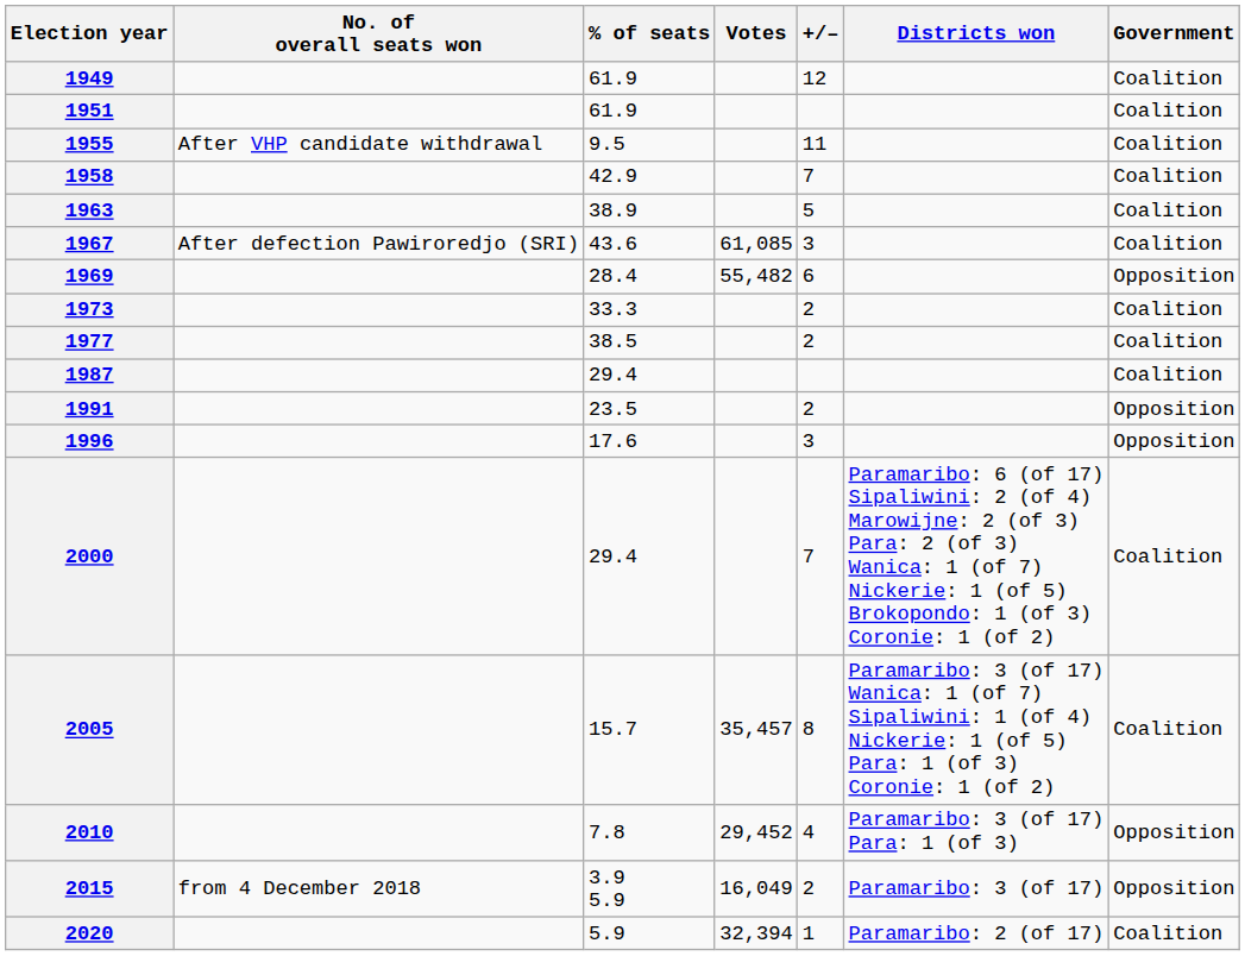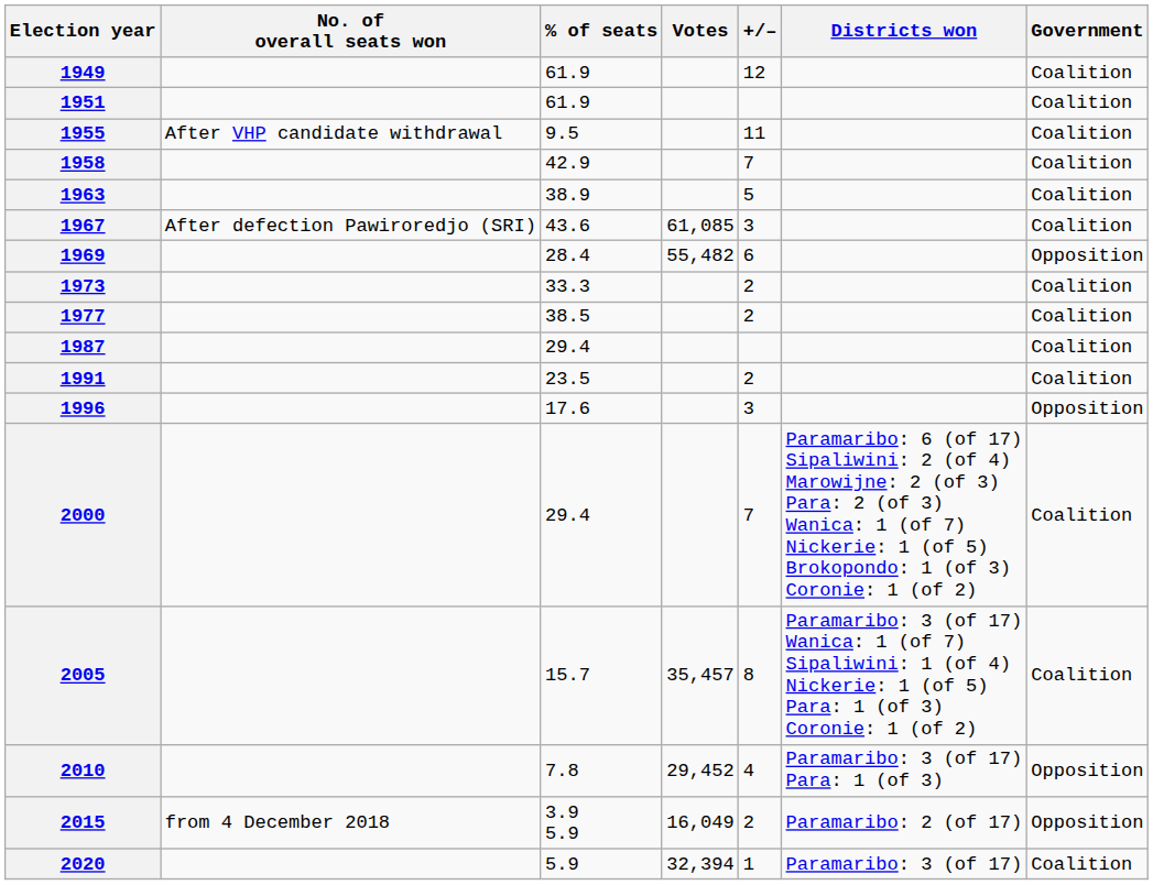 <table class="wikitable">
 <tr>
 <th>Election year</th>
 <th>No. of<br>overall seats won</th>
 <th>% of seats</th>
 <th>Votes</th>
 <th>+/–</th>
 <th><a href='#'>Districts won</a></th>
 <th>Government</th>
 </tr>
 <tr>
 <th><a href='#'>1949</a></th>
 <td></td>
 <td>61.9</td>
 <td></td>
 <td> 12</td>
 <td></td>
 <td>Coalition</td>
 </tr>
 <tr>
 <th><a href='#'>1951</a></th>
 <td></td>
 <td>61.9</td>
 <td></td>
 <td></td>
 <td></td>
 <td>Coalition</td>
 </tr>
 <tr>
 <th><a href='#'>1955</a></th>
 <td>After <a href='#'>VHP</a> candidate withdrawal</td>
 <td>9.5</td>
 <td></td>
 <td> 11</td>
 <td></td>
 <td>Coalition</td>
 </tr>
 <tr>
 <th><a href='#'>1958</a></th>
 <td></td>
 <td>42.9</td>
 <td></td>
 <td> 7</td>
 <td></td>
 <td>Coalition</td>
 </tr>
 <tr>
 <th><a href='#'>1963</a></th>
 <td></td>
 <td>38.9</td>
 <td></td>
 <td> 5</td>
 <td></td>
 <td>Coalition</td>
 </tr>
 <tr>
 <th><a href='#'>1967</a></th>
 <td>After defection Pawiroredjo (SRI)</td>
 <td>43.6</td>
 <td>61,085</td>
 <td> 3</td>
 <td></td>
 <td>Coalition</td>
 </tr>
 <tr>
 <th><a href='#'>1969</a></th>
 <td></td>
 <td>28.4</td>
 <td>55,482</td>
 <td> 6</td>
 <td></td>
 <td>Opposition</td>
 </tr>
 <tr>
 <th><a href='#'>1973</a></th>
 <td></td>
 <td>33.3</td>
 <td></td>
 <td> 2</td>
 <td></td>
 <td>Coalition</td>
 </tr>
 <tr>
 <th><a href='#'>1977</a></th>
 <td></td>
 <td>38.5</td>
 <td></td>
 <td> 2</td>
 <td></td>
 <td>Coalition</td>
 </tr>
 <tr>
 <th><a href='#'>1987</a></th>
 <td></td>
 <td>29.4</td>
 <td></td>
 <td></td>
 <td></td>
 <td>Coalition</td>
 </tr>
 <tr>
 <th><a href='#'>1991</a></th>
 <td></td>
 <td>23.5</td>
 <td></td>
 <td> 2</td>
 <td></td>
-<td>Opposition</td>
+<td>Coalition</td>
 </tr>
 <tr>
 <th><a href='#'>1996</a></th>
 <td></td>
 <td>17.6</td>
 <td></td>
 <td> 3</td>
 <td></td>
 <td>Opposition</td>
 </tr>
 <tr>
 <th><a href='#'>2000</a></th>
 <td></td>
 <td>29.4</td>
 <td></td>
 <td> 7</td>
 <td><a href='#'>Paramaribo</a>: 6 (of 17)<br><a href='#'>Sipaliwini</a>: 2 (of 4)<br><a href='#'>Marowijne</a>: 2 (of 3)<br><a href='#'>Para</a>: 2 (of 3)<br><a href='#'>Wanica</a>: 1 (of 7)<br><a href='#'>Nickerie</a>: 1 (of 5)<br><a href='#'>Brokopondo</a>: 1 (of 3)<br><a href='#'>Coronie</a>: 1 (of 2)</td>
 <td>Coalition</td>
 </tr>
 <tr>
 <th><a href='#'>2005</a></th>
 <td></td>
 <td>15.7</td>
 <td>35,457</td>
 <td> 8</td>
 <td><a href='#'>Paramaribo</a>: 3 (of 17)<br><a href='#'>Wanica</a>: 1 (of 7)<br><a href='#'>Sipaliwini</a>: 1 (of 4)<br><a href='#'>Nickerie</a>: 1 (of 5)<br><a href='#'>Para</a>: 1 (of 3)<br><a href='#'>Coronie</a>: 1 (of 2)</td>
 <td>Coalition</td>
 </tr>
 <tr>
 <th><a href='#'>2010</a></th>
 <td></td>
 <td>7.8</td>
 <td>29,452</td>
 <td> 4</td>
 <td><a href='#'>Paramaribo</a>: 3 (of 17)<br><a href='#'>Para</a>: 1 (of 3)</td>
 <td>Opposition</td>
 </tr>
 <tr>
 <th><a href='#'>2015</a></th>
 <td>from 4 December 2018</td>
 <td>3.9<br>5.9</td>
 <td>16,049</td>
 <td> 2</td>
-<td><a href='#'>Paramaribo</a>: 3 (of 17)</td>
+<td><a href='#'>Paramaribo</a>: 2 (of 17)</td>
 <td>Opposition</td>
 </tr>
 <tr>
 <th><a href='#'>2020</a></th>
 <td></td>
 <td>5.9</td>
 <td>32,394</td>
 <td> 1</td>
-<td><a href='#'>Paramaribo</a>: 2 (of 17)</td>
+<td><a href='#'>Paramaribo</a>: 3 (of 17)</td>
 <td>Coalition</td>
 </tr>
 </table>
